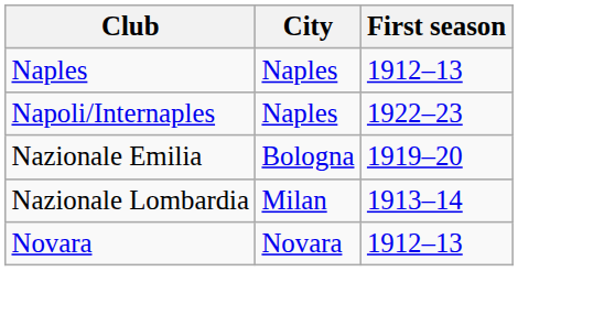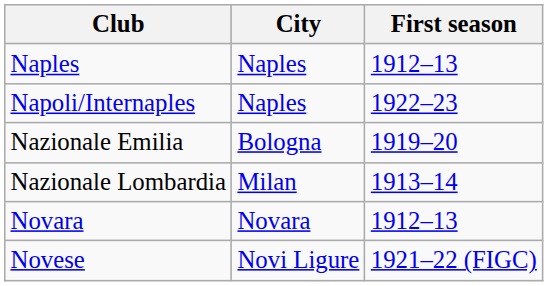 <table class="wikitable">
 <tr>
 <th>Club</th>
 <th>City</th>
 <th>First season</th>
 </tr>
 <tr>
 <td><a href='#'>Naples</a></td>
 <td><a href='#'>Naples</a></td>
 <td><a href='#'>1912–13</a></td>
 </tr>
 <tr>
 <td><a href='#'>Napoli/Internaples</a></td>
 <td><a href='#'>Naples</a></td>
 <td><a href='#'>1922–23</a></td>
 </tr>
 <tr>
 <td>Nazionale Emilia</td>
 <td><a href='#'>Bologna</a></td>
 <td><a href='#'>1919–20</a></td>
 </tr>
 <tr>
 <td>Nazionale Lombardia</td>
 <td><a href='#'>Milan</a></td>
 <td><a href='#'>1913–14</a></td>
 </tr>
 <tr>
 <td><a href='#'>Novara</a></td>
 <td><a href='#'>Novara</a></td>
 <td><a href='#'>1912–13</a></td>
 </tr>
+<tr>
+<td><a href='#'>Novese</a></td>
+<td><a href='#'>Novi Ligure</a></td>
+<td><a href='#'>1921–22 (FIGC)</a></td>
+</tr>
 </table>
